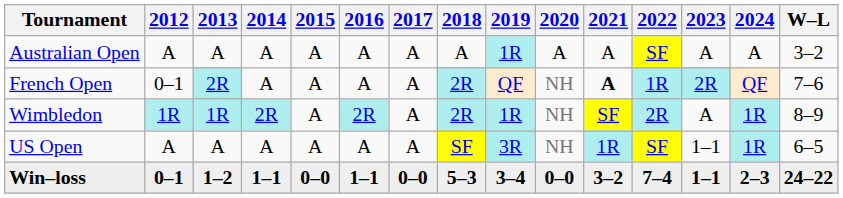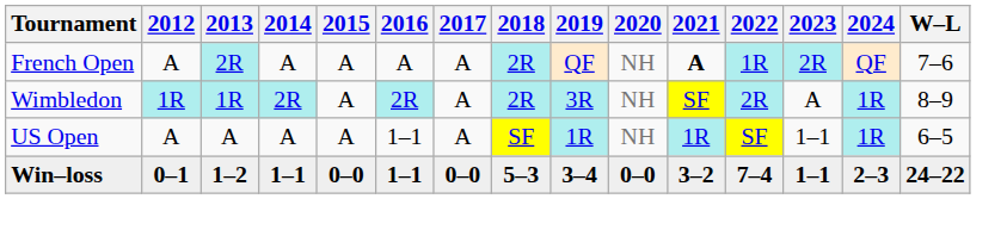 <table class=wikitable style=text-align:center>
 <tr>
 <th>Tournament</th>
 <th><a href='#'>2012</a></th>
 <th><a href='#'>2013</a></th>
 <th><a href='#'>2014</a></th>
 <th><a href='#'>2015</a></th>
 <th><a href='#'>2016</a></th>
 <th><a href='#'>2017</a></th>
 <th><a href='#'>2018</a></th>
 <th><a href='#'>2019</a></th>
 <th><a href='#'>2020</a></th>
 <th><a href='#'>2021</a></th>
 <th><a href='#'>2022</a></th>
 <th><a href='#'>2023</a></th>
 <th><a href='#'>2024</a></th>
 <th>W–L</th>
 </tr>
 <tr>
-<td style=text-align:left><a href='#'>Australian Open</a></td>
+<td style=text-align:left><a href='#'>French Open</a></td>
 <td>A</td>
-<td>A</td>
-<td>A</td>
-<td>A</td>
-<td>A</td>
-<td>A</td>
-<td>A</td>
-<td style=background:#afeeee><a href='#'>1R</a></td>
-<td>A</td>
-<td>A</td>
-<td style=background:yellow><a href='#'>SF</a></td>
-<td>A</td>
-<td>A</td>
-<td>3–2</td>
-</tr>
-<tr>
-<td style=text-align:left><a href='#'>French Open</a></td>
-<td>0–1</td>
 <td style=background:#afeeee><a href='#'>2R</a></td>
 <td>A</td>
 <td>A</td>
 <td>A</td>
 <td>A</td>
 <td style=background:#afeeee><a href='#'>2R</a></td>
 <td style=background:#ffebcd><a href='#'>QF</a></td>
 <td style=color:#767676>NH</td>
 <td><strong>A</strong></td>
 <td style=background:#afeeee><a href='#'>1R</a></td>
 <td style=background:#afeeee><a href='#'>2R</a></td>
 <td style=background:#ffebcd><a href='#'>QF</a></td>
 <td>7–6</td>
 </tr>
 <tr>
 <td style=text-align:left><a href='#'>Wimbledon</a></td>
 <td style=background:#afeeee><a href='#'>1R</a></td>
 <td style=background:#afeeee><a href='#'>1R</a></td>
 <td style=background:#afeeee><a href='#'>2R</a></td>
 <td>A</td>
 <td style=background:#afeeee><a href='#'>2R</a></td>
 <td>A</td>
 <td style=background:#afeeee><a href='#'>2R</a></td>
-<td style=background:#afeeee><a href='#'>1R</a></td>
+<td style=background:#afeeee><a href='#'>3R</a></td>
 <td style=color:#767676>NH</td>
 <td style=background:yellow><a href='#'>SF</a></td>
 <td style=background:#afeeee><a href='#'>2R</a></td>
 <td>A</td>
 <td style=background:#afeeee><a href='#'>1R</a></td>
 <td>8–9</td>
 </tr>
 <tr>
 <td style=text-align:left><a href='#'>US Open</a></td>
 <td>A</td>
 <td>A</td>
 <td>A</td>
 <td>A</td>
-<td>A</td>
+<td>1–1</td>
 <td>A</td>
 <td style=background:yellow><a href='#'>SF</a></td>
-<td style=background:#afeeee><a href='#'>3R</a></td>
+<td style=background:#afeeee><a href='#'>1R</a></td>
 <td style=color:#767676>NH</td>
 <td style=background:#afeeee><a href='#'>1R</a></td>
 <td bgcolor=yellow><a href='#'>SF</a></td>
 <td>1–1</td>
 <td style=background:#afeeee><a href='#'>1R</a></td>
 <td>6–5</td>
 </tr>
 <tr style=font-weight:bold;background:#efefef>
 <td style=text-align:left>Win–loss</td>
 <td>0–1</td>
 <td>1–2</td>
 <td>1–1</td>
 <td>0–0</td>
 <td>1–1</td>
 <td>0–0</td>
 <td>5–3</td>
 <td>3–4</td>
 <td>0–0</td>
 <td>3–2</td>
 <td>7–4</td>
 <td>1–1</td>
 <td>2–3</td>
 <td>24–22</td>
 </tr>
 </table>
